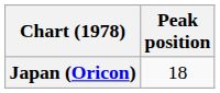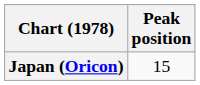 <table class="wikitable plainrowheaders" style="text-align:center">
 <tr>
 <th>Chart (1978)</th>
 <th>Peak<br>position</th>
 </tr>
 <tr>
 <th scope="row">Japan (<a href='#'>Oricon</a>)</th>
-<td>18</td>
+<td>15</td>
 </tr>
 </table>
